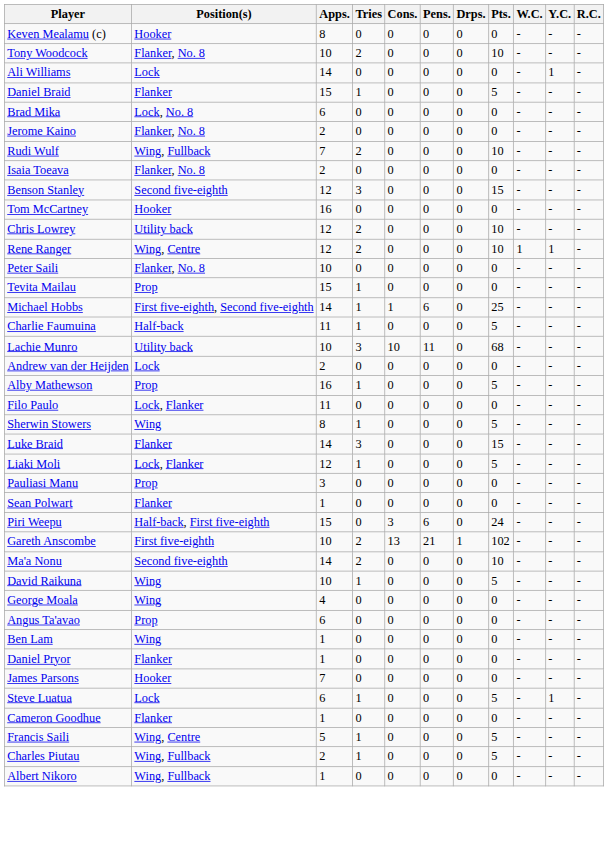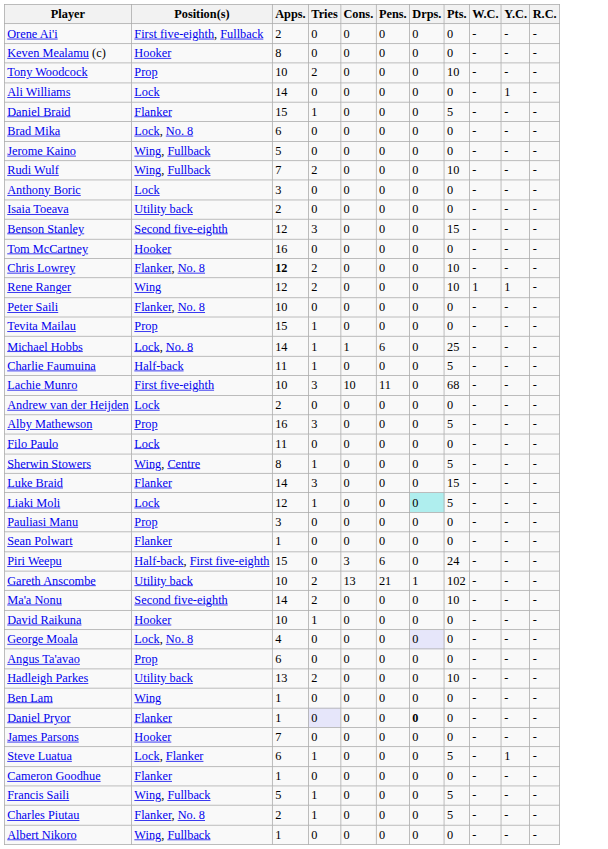 <table class="wikitable sortable collapsible">
 <tr>
 <th scope="col">Player</th>
 <th scope="col">Position(s)</th>
 <th scope="col">Apps.</th>
 <th scope="col">Tries</th>
 <th scope="col">Cons.</th>
 <th scope="col">Pens.</th>
 <th scope="col">Drps.</th>
 <th scope="col">Pts.</th>
 <th scope="col">W.C.</th>
 <th scope="col">Y.C.</th>
 <th scope="col">R.C.</th>
+</tr>
+<tr>
+<td> <a href='#'>Orene Ai'i</a></td>
+<td><a href='#'>First five-eighth</a>, <a href='#'>Fullback</a></td>
+<td>2</td>
+<td>0</td>
+<td>0</td>
+<td>0</td>
+<td>0</td>
+<td>0</td>
+<td>-</td>
+<td>-</td>
+<td>-</td>
 </tr>
 <tr>
 <td> <a href='#'>Keven Mealamu</a> (c)</td>
 <td><a href='#'>Hooker</a></td>
 <td>8</td>
 <td>0</td>
 <td>0</td>
 <td>0</td>
 <td>0</td>
 <td>0</td>
 <td>-</td>
 <td>-</td>
 <td>-</td>
 </tr>
 <tr>
 <td> <a href='#'>Tony Woodcock</a></td>
-<td><a href='#'>Flanker</a>, <a href='#'>No. 8</a></td>
+<td><a href='#'>Prop</a></td>
 <td>10</td>
 <td>2</td>
 <td>0</td>
 <td>0</td>
 <td>0</td>
 <td>10</td>
 <td>-</td>
 <td>-</td>
 <td>-</td>
 </tr>
 <tr>
 <td> <a href='#'>Ali Williams</a></td>
 <td><a href='#'>Lock</a></td>
 <td>14</td>
 <td>0</td>
 <td>0</td>
 <td>0</td>
 <td>0</td>
 <td>0</td>
 <td>-</td>
 <td>1</td>
 <td>-</td>
 </tr>
 <tr>
 <td> <a href='#'>Daniel Braid</a></td>
 <td><a href='#'>Flanker</a></td>
 <td>15</td>
 <td>1</td>
 <td>0</td>
 <td>0</td>
 <td>0</td>
 <td>5</td>
 <td>-</td>
 <td>-</td>
 <td>-</td>
 </tr>
 <tr>
 <td> <a href='#'>Brad Mika</a></td>
 <td><a href='#'>Lock</a>, <a href='#'>No. 8</a></td>
 <td>6</td>
 <td>0</td>
 <td>0</td>
 <td>0</td>
 <td>0</td>
 <td>0</td>
 <td>-</td>
 <td>-</td>
 <td>-</td>
 </tr>
 <tr>
 <td> <a href='#'>Jerome Kaino</a></td>
-<td><a href='#'>Flanker</a>, <a href='#'>No. 8</a></td>
-<td>2</td>
+<td><a href='#'>Wing</a>, <a href='#'>Fullback</a></td>
+<td>5</td>
 <td>0</td>
 <td>0</td>
 <td>0</td>
 <td>0</td>
 <td>0</td>
 <td>-</td>
 <td>-</td>
 <td>-</td>
 </tr>
 <tr>
 <td> <a href='#'>Rudi Wulf</a></td>
 <td><a href='#'>Wing</a>, <a href='#'>Fullback</a></td>
 <td>7</td>
 <td>2</td>
 <td>0</td>
 <td>0</td>
 <td>0</td>
 <td>10</td>
 <td>-</td>
 <td>-</td>
 <td>-</td>
 </tr>
 <tr>
+<td> <a href='#'>Anthony Boric</a></td>
+<td><a href='#'>Lock</a></td>
+<td>3</td>
+<td>0</td>
+<td>0</td>
+<td>0</td>
+<td>0</td>
+<td>0</td>
+<td>-</td>
+<td>-</td>
+<td>-</td>
+</tr>
+<tr>
 <td> <a href='#'>Isaia Toeava</a></td>
-<td><a href='#'>Flanker</a>, <a href='#'>No. 8</a></td>
+<td><a href='#'>Utility back</a></td>
 <td>2</td>
 <td>0</td>
 <td>0</td>
 <td>0</td>
 <td>0</td>
 <td>0</td>
 <td>-</td>
 <td>-</td>
 <td>-</td>
 </tr>
 <tr>
 <td> <a href='#'>Benson Stanley</a></td>
 <td><a href='#'>Second five-eighth</a></td>
 <td>12</td>
 <td>3</td>
 <td>0</td>
 <td>0</td>
 <td>0</td>
 <td>15</td>
 <td>-</td>
 <td>-</td>
 <td>-</td>
 </tr>
 <tr>
 <td> <a href='#'>Tom McCartney</a></td>
 <td><a href='#'>Hooker</a></td>
 <td>16</td>
 <td>0</td>
 <td>0</td>
 <td>0</td>
 <td>0</td>
 <td>0</td>
 <td>-</td>
 <td>-</td>
 <td>-</td>
 </tr>
 <tr>
 <td> <a href='#'>Chris Lowrey</a></td>
-<td><a href='#'>Utility back</a></td>
-<td>12</td>
+<td><a href='#'>Flanker</a>, <a href='#'>No. 8</a></td>
+<td><strong>12</strong></td>
 <td>2</td>
 <td>0</td>
 <td>0</td>
 <td>0</td>
 <td>10</td>
 <td>-</td>
 <td>-</td>
 <td>-</td>
 </tr>
 <tr>
 <td> <a href='#'>Rene Ranger</a></td>
-<td><a href='#'>Wing</a>, <a href='#'>Centre</a></td>
+<td><a href='#'>Wing</a></td>
 <td>12</td>
 <td>2</td>
 <td>0</td>
 <td>0</td>
 <td>0</td>
 <td>10</td>
 <td>1</td>
 <td>1</td>
 <td>-</td>
 </tr>
 <tr>
 <td> <a href='#'>Peter Saili</a></td>
 <td><a href='#'>Flanker</a>, <a href='#'>No. 8</a></td>
 <td>10</td>
 <td>0</td>
 <td>0</td>
 <td>0</td>
 <td>0</td>
 <td>0</td>
 <td>-</td>
 <td>-</td>
 <td>-</td>
 </tr>
 <tr>
 <td> <a href='#'>Tevita Mailau</a></td>
 <td><a href='#'>Prop</a></td>
 <td>15</td>
 <td>1</td>
 <td>0</td>
 <td>0</td>
 <td>0</td>
 <td>0</td>
 <td>-</td>
 <td>-</td>
 <td>-</td>
 </tr>
 <tr>
 <td> <a href='#'>Michael Hobbs</a></td>
-<td><a href='#'>First five-eighth</a>, <a href='#'>Second five-eighth</a></td>
+<td><a href='#'>Lock</a>, <a href='#'>No. 8</a></td>
 <td>14</td>
 <td>1</td>
 <td>1</td>
 <td>6</td>
 <td>0</td>
 <td>25</td>
 <td>-</td>
 <td>-</td>
 <td>-</td>
 </tr>
 <tr>
 <td> <a href='#'>Charlie Faumuina</a></td>
 <td><a href='#'>Half-back</a></td>
 <td>11</td>
 <td>1</td>
 <td>0</td>
 <td>0</td>
 <td>0</td>
 <td>5</td>
 <td>-</td>
 <td>-</td>
 <td>-</td>
 </tr>
 <tr>
 <td> <a href='#'>Lachie Munro</a></td>
-<td><a href='#'>Utility back</a></td>
+<td><a href='#'>First five-eighth</a></td>
 <td>10</td>
 <td>3</td>
 <td>10</td>
 <td>11</td>
 <td>0</td>
 <td>68</td>
 <td>-</td>
 <td>-</td>
 <td>-</td>
 </tr>
 <tr>
 <td> <a href='#'>Andrew van der Heijden</a></td>
 <td><a href='#'>Lock</a></td>
 <td>2</td>
 <td>0</td>
 <td>0</td>
 <td>0</td>
 <td>0</td>
 <td>0</td>
 <td>-</td>
 <td>-</td>
 <td>-</td>
 </tr>
 <tr>
 <td> <a href='#'>Alby Mathewson</a></td>
 <td><a href='#'>Prop</a></td>
 <td>16</td>
-<td>1</td>
+<td>3</td>
 <td>0</td>
 <td>0</td>
 <td>0</td>
 <td>5</td>
 <td>-</td>
 <td>-</td>
 <td>-</td>
 </tr>
 <tr>
 <td> <a href='#'>Filo Paulo</a></td>
-<td><a href='#'>Lock</a>, <a href='#'>Flanker</a></td>
+<td><a href='#'>Lock</a></td>
 <td>11</td>
 <td>0</td>
 <td>0</td>
 <td>0</td>
 <td>0</td>
 <td>0</td>
 <td>-</td>
 <td>-</td>
 <td>-</td>
 </tr>
 <tr>
 <td> <a href='#'>Sherwin Stowers</a></td>
-<td><a href='#'>Wing</a></td>
+<td><a href='#'>Wing</a>, <a href='#'>Centre</a></td>
 <td>8</td>
 <td>1</td>
 <td>0</td>
 <td>0</td>
 <td>0</td>
 <td>5</td>
 <td>-</td>
 <td>-</td>
 <td>-</td>
 </tr>
 <tr>
 <td> <a href='#'>Luke Braid</a></td>
 <td><a href='#'>Flanker</a></td>
 <td>14</td>
 <td>3</td>
 <td>0</td>
 <td>0</td>
 <td>0</td>
 <td>15</td>
 <td>-</td>
 <td>-</td>
 <td>-</td>
 </tr>
 <tr>
 <td> <a href='#'>Liaki Moli</a></td>
-<td><a href='#'>Lock</a>, <a href='#'>Flanker</a></td>
+<td><a href='#'>Lock</a></td>
 <td>12</td>
 <td>1</td>
 <td>0</td>
 <td>0</td>
-<td>0</td>
+<td style="background: paleturquoise;">0</td>
 <td>5</td>
 <td>-</td>
 <td>-</td>
 <td>-</td>
 </tr>
 <tr>
 <td> <a href='#'>Pauliasi Manu</a></td>
 <td><a href='#'>Prop</a></td>
 <td>3</td>
 <td>0</td>
 <td>0</td>
 <td>0</td>
 <td>0</td>
 <td>0</td>
 <td>-</td>
 <td>-</td>
 <td>-</td>
 </tr>
 <tr>
 <td> <a href='#'>Sean Polwart</a></td>
 <td><a href='#'>Flanker</a></td>
 <td>1</td>
 <td>0</td>
 <td>0</td>
 <td>0</td>
 <td>0</td>
 <td>0</td>
 <td>-</td>
 <td>-</td>
 <td>-</td>
 </tr>
 <tr>
 <td> <a href='#'>Piri Weepu</a></td>
 <td><a href='#'>Half-back</a>, <a href='#'>First five-eighth</a></td>
 <td>15</td>
 <td>0</td>
 <td>3</td>
 <td>6</td>
 <td>0</td>
 <td>24</td>
 <td>-</td>
 <td>-</td>
 <td>-</td>
 </tr>
 <tr>
 <td> <a href='#'>Gareth Anscombe</a></td>
-<td><a href='#'>First five-eighth</a></td>
+<td><a href='#'>Utility back</a></td>
 <td>10</td>
 <td>2</td>
 <td>13</td>
 <td>21</td>
 <td>1</td>
 <td>102</td>
 <td>-</td>
 <td>-</td>
 <td>-</td>
 </tr>
 <tr>
 <td> <a href='#'>Ma'a Nonu</a></td>
 <td><a href='#'>Second five-eighth</a></td>
 <td>14</td>
 <td>2</td>
 <td>0</td>
 <td>0</td>
 <td>0</td>
 <td>10</td>
 <td>-</td>
 <td>-</td>
 <td>-</td>
 </tr>
 <tr>
 <td> <a href='#'>David Raikuna</a></td>
-<td><a href='#'>Wing</a></td>
+<td><a href='#'>Hooker</a></td>
 <td>10</td>
 <td>1</td>
 <td>0</td>
 <td>0</td>
 <td>0</td>
-<td>5</td>
+<td>0</td>
 <td>-</td>
 <td>-</td>
 <td>-</td>
 </tr>
 <tr>
 <td> <a href='#'>George Moala</a></td>
-<td><a href='#'>Wing</a></td>
+<td><a href='#'>Lock</a>, <a href='#'>No. 8</a></td>
 <td>4</td>
 <td>0</td>
 <td>0</td>
 <td>0</td>
-<td>0</td>
+<td style="background: lavender;">0</td>
 <td>0</td>
 <td>-</td>
 <td>-</td>
 <td>-</td>
 </tr>
 <tr>
 <td> <a href='#'>Angus Ta'avao</a></td>
 <td><a href='#'>Prop</a></td>
 <td>6</td>
 <td>0</td>
 <td>0</td>
 <td>0</td>
 <td>0</td>
 <td>0</td>
+<td>-</td>
+<td>-</td>
+<td>-</td>
+</tr>
+<tr>
+<td> <a href='#'>Hadleigh Parkes</a></td>
+<td><a href='#'>Utility back</a></td>
+<td>13</td>
+<td>2</td>
+<td>0</td>
+<td>0</td>
+<td>0</td>
+<td>10</td>
 <td>-</td>
 <td>-</td>
 <td>-</td>
 </tr>
 <tr>
 <td> <a href='#'>Ben Lam</a></td>
 <td><a href='#'>Wing</a></td>
 <td>1</td>
 <td>0</td>
 <td>0</td>
 <td>0</td>
 <td>0</td>
 <td>0</td>
 <td>-</td>
 <td>-</td>
 <td>-</td>
 </tr>
 <tr>
 <td> <a href='#'>Daniel Pryor</a></td>
 <td><a href='#'>Flanker</a></td>
 <td>1</td>
+<td style="background: lavender;">0</td>
 <td>0</td>
 <td>0</td>
-<td>0</td>
-<td>0</td>
+<td><strong>0</strong></td>
 <td>0</td>
 <td>-</td>
 <td>-</td>
 <td>-</td>
 </tr>
 <tr>
 <td> <a href='#'>James Parsons</a></td>
 <td><a href='#'>Hooker</a></td>
 <td>7</td>
 <td>0</td>
 <td>0</td>
 <td>0</td>
 <td>0</td>
 <td>0</td>
 <td>-</td>
 <td>-</td>
 <td>-</td>
 </tr>
 <tr>
 <td> <a href='#'>Steve Luatua</a></td>
-<td><a href='#'>Lock</a></td>
+<td><a href='#'>Lock</a>, <a href='#'>Flanker</a></td>
 <td>6</td>
 <td>1</td>
 <td>0</td>
 <td>0</td>
 <td>0</td>
 <td>5</td>
 <td>-</td>
 <td>1</td>
 <td>-</td>
 </tr>
 <tr>
 <td> <a href='#'>Cameron Goodhue</a></td>
 <td><a href='#'>Flanker</a></td>
 <td>1</td>
 <td>0</td>
 <td>0</td>
 <td>0</td>
 <td>0</td>
 <td>0</td>
 <td>-</td>
 <td>-</td>
 <td>-</td>
 </tr>
 <tr>
 <td> <a href='#'>Francis Saili</a></td>
-<td><a href='#'>Wing</a>, <a href='#'>Centre</a></td>
+<td><a href='#'>Wing</a>, <a href='#'>Fullback</a></td>
 <td>5</td>
 <td>1</td>
 <td>0</td>
 <td>0</td>
 <td>0</td>
 <td>5</td>
 <td>-</td>
 <td>-</td>
 <td>-</td>
 </tr>
 <tr>
 <td> <a href='#'>Charles Piutau</a></td>
-<td><a href='#'>Wing</a>, <a href='#'>Fullback</a></td>
+<td><a href='#'>Flanker</a>, <a href='#'>No. 8</a></td>
 <td>2</td>
 <td>1</td>
 <td>0</td>
 <td>0</td>
 <td>0</td>
 <td>5</td>
 <td>-</td>
 <td>-</td>
 <td>-</td>
 </tr>
 <tr>
 <td> <a href='#'>Albert Nikoro</a></td>
 <td><a href='#'>Wing</a>, <a href='#'>Fullback</a></td>
 <td>1</td>
 <td>0</td>
 <td>0</td>
 <td>0</td>
 <td>0</td>
 <td>0</td>
 <td>-</td>
 <td>-</td>
 <td>-</td>
 </tr>
 </table>
